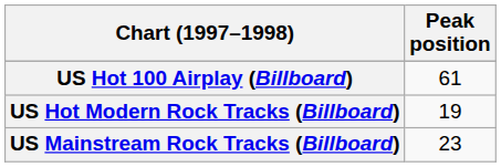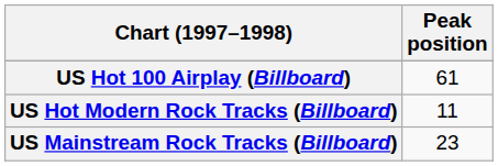 <table class="wikitable sortable plainrowheaders" style="text-align:center">
 <tr>
 <th scope="col">Chart (1997–1998)</th>
 <th scope="col">Peak<br>position</th>
 </tr>
 <tr>
 </tr>
 <tr>
 </tr>
 <tr>
 <th scope="row">US <a href='#'>Hot 100 Airplay</a> (<em><a href='#'>Billboard</a></em>)</th>
 <td>61</td>
 </tr>
 <tr>
 <th scope="row">US <a href='#'>Hot Modern Rock Tracks</a> (<em><a href='#'>Billboard</a></em>)</th>
-<td>19</td>
+<td>11</td>
 </tr>
 <tr>
 <th scope="row">US <a href='#'>Mainstream Rock Tracks</a> (<em><a href='#'>Billboard</a></em>)</th>
 <td>23</td>
 </tr>
 </table>
